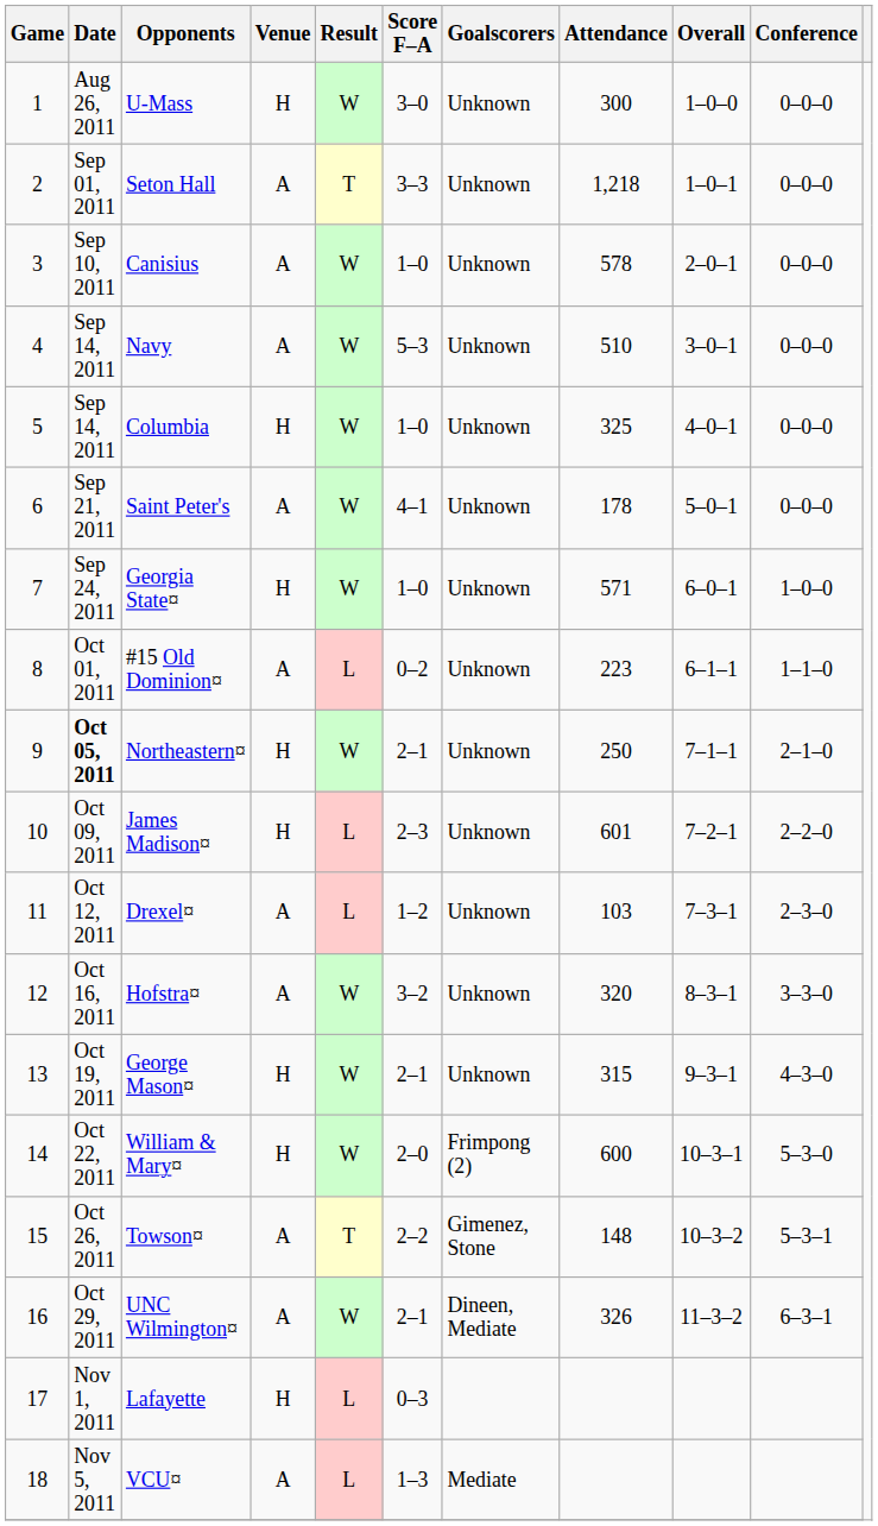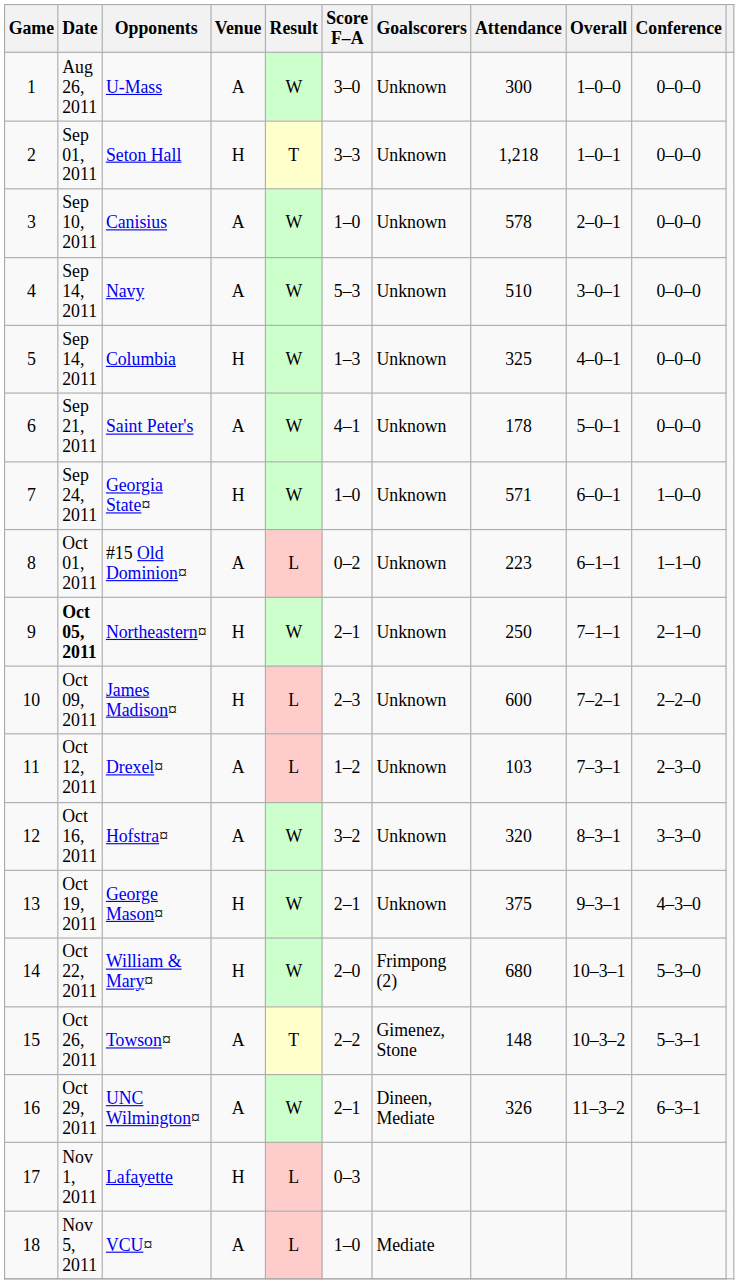 <table class="wikitable" style="text-align:center">
 <tr>
 <th scope="col">Game</th>
 <th scope="col">Date</th>
 <th scope="col">Opponents</th>
 <th scope="col">Venue</th>
 <th scope="col">Result</th>
 <th scope="col">Score<br>F–A</th>
 <th scope="col">Goalscorers</th>
 <th scope="col">Attendance</th>
 <th scope="col">Overall</th>
 <th scope="col">Conference</th>
 <th scope="col"></th>
 </tr>
 <tr>
 <td>1</td>
 <td align="left">Aug 26, 2011</td>
 <td align="left"><a href='#'>U-Mass</a></td>
-<td>H</td>
+<td>A</td>
 <td style="background-color:#CCFFCC">W</td>
 <td>3–0</td>
 <td align="left">Unknown</td>
 <td>300</td>
 <td>1–0–0</td>
 <td>0–0–0</td>
 </tr>
 <tr>
 <td>2</td>
 <td align=left>Sep 01, 2011</td>
 <td align=left><a href='#'>Seton Hall</a></td>
-<td>A</td>
+<td>H</td>
 <td style="background-color:#FFFFCC">T</td>
 <td>3–3</td>
 <td align=left>Unknown</td>
 <td>1,218</td>
 <td>1–0–1</td>
 <td>0–0–0</td>
 </tr>
 <tr>
 <td>3</td>
 <td align=left>Sep 10, 2011</td>
 <td align=left><a href='#'>Canisius</a></td>
 <td>A</td>
 <td style="background-color:#CCFFCC">W</td>
 <td>1–0</td>
 <td align=left>Unknown</td>
 <td>578</td>
 <td>2–0–1</td>
 <td>0–0–0</td>
 </tr>
 <tr>
 <td>4</td>
 <td align=left>Sep 14, 2011</td>
 <td align=left><a href='#'>Navy</a></td>
 <td>A</td>
 <td style="background-color:#CCFFCC">W</td>
 <td>5–3</td>
 <td align=left>Unknown</td>
 <td>510</td>
 <td>3–0–1</td>
 <td>0–0–0</td>
 </tr>
 <tr>
 <td>5</td>
 <td align=left>Sep 14, 2011</td>
 <td align=left><a href='#'>Columbia</a></td>
 <td>H</td>
 <td style="background-color:#CCFFCC">W</td>
-<td>1–0</td>
+<td>1–3</td>
 <td align=left>Unknown</td>
 <td>325</td>
 <td>4–0–1</td>
 <td>0–0–0</td>
 </tr>
 <tr>
 <td>6</td>
 <td align=left>Sep 21, 2011</td>
 <td align=left><a href='#'>Saint Peter's</a></td>
 <td>A</td>
 <td style="background-color:#CCFFCC">W</td>
 <td>4–1</td>
 <td align=left>Unknown</td>
 <td>178</td>
 <td>5–0–1</td>
 <td>0–0–0</td>
 </tr>
 <tr>
 <td>7</td>
 <td align=left>Sep 24, 2011</td>
 <td align=left><a href='#'>Georgia State</a>¤</td>
 <td>H</td>
 <td style="background-color:#CCFFCC">W</td>
 <td>1–0</td>
 <td align=left>Unknown</td>
 <td>571</td>
 <td>6–0–1</td>
 <td>1–0–0</td>
 </tr>
 <tr>
 <td>8</td>
 <td align=left>Oct 01, 2011</td>
 <td align=left>#15 <a href='#'>Old Dominion</a>¤</td>
 <td>A</td>
 <td style="background-color:#FFCCCC">L</td>
 <td>0–2</td>
 <td align=left>Unknown</td>
 <td>223</td>
 <td>6–1–1</td>
 <td>1–1–0</td>
 </tr>
 <tr>
 <td>9</td>
 <td align=left><strong>Oct 05, 2011</strong></td>
 <td align=left><a href='#'>Northeastern</a>¤</td>
 <td>H</td>
 <td style="background-color:#CCFFCC">W</td>
 <td>2–1</td>
 <td align=left>Unknown</td>
 <td>250</td>
 <td>7–1–1</td>
 <td>2–1–0</td>
 </tr>
 <tr>
 <td>10</td>
 <td align=left>Oct 09, 2011</td>
 <td align=left><a href='#'>James Madison</a>¤</td>
 <td>H</td>
 <td style="background-color:#FFCCCC">L</td>
 <td>2–3</td>
 <td align=left>Unknown</td>
-<td>601</td>
+<td>600</td>
 <td>7–2–1</td>
 <td>2–2–0</td>
 </tr>
 <tr>
 <td>11</td>
 <td align=left>Oct 12, 2011</td>
 <td align=left><a href='#'>Drexel</a>¤</td>
 <td>A</td>
 <td style="background-color:#FFCCCC">L</td>
 <td>1–2</td>
 <td align=left>Unknown</td>
 <td>103</td>
 <td>7–3–1</td>
 <td>2–3–0</td>
 </tr>
 <tr>
 <td>12</td>
 <td align=left>Oct 16, 2011</td>
 <td align=left><a href='#'>Hofstra</a>¤</td>
 <td>A</td>
 <td style="background-color:#CCFFCC">W</td>
 <td>3–2</td>
 <td align=left>Unknown</td>
 <td>320</td>
 <td>8–3–1</td>
 <td>3–3–0</td>
 </tr>
 <tr>
 <td>13</td>
 <td align=left>Oct 19, 2011</td>
 <td align=left><a href='#'>George Mason</a>¤</td>
 <td>H</td>
 <td style="background-color:#CCFFCC">W</td>
 <td>2–1</td>
 <td align=left>Unknown</td>
-<td>315</td>
+<td>375</td>
 <td>9–3–1</td>
 <td>4–3–0</td>
 </tr>
 <tr>
 <td>14</td>
 <td align=left>Oct 22, 2011</td>
 <td align=left><a href='#'>William & Mary</a>¤</td>
 <td>H</td>
 <td style="background-color:#CCFFCC">W</td>
 <td>2–0</td>
 <td align=left>Frimpong (2)</td>
-<td>600</td>
+<td>680</td>
 <td>10–3–1</td>
 <td>5–3–0</td>
 </tr>
 <tr>
 <td>15</td>
 <td align=left>Oct 26, 2011</td>
 <td align=left><a href='#'>Towson</a>¤</td>
 <td>A</td>
 <td style="background-color:#FFFFCC">T</td>
 <td>2–2</td>
 <td align=left>Gimenez, Stone</td>
 <td>148</td>
 <td>10–3–2</td>
 <td>5–3–1</td>
 </tr>
 <tr>
 <td>16</td>
 <td align=left>Oct 29, 2011</td>
 <td align=left><a href='#'>UNC Wilmington</a>¤</td>
 <td>A</td>
 <td style="background-color:#CCFFCC">W</td>
 <td>2–1</td>
 <td align=left>Dineen, Mediate</td>
 <td>326</td>
 <td>11–3–2</td>
 <td>6–3–1</td>
 </tr>
 <tr>
 <td>17</td>
 <td align=left>Nov 1, 2011</td>
 <td align=left><a href='#'>Lafayette</a></td>
 <td>H</td>
 <td style="background-color:#FFCCCC">L</td>
 <td>0–3</td>
 <td align=left></td>
 <td></td>
 <td></td>
 <td></td>
 </tr>
 <tr>
 <td>18</td>
 <td align=left>Nov 5, 2011</td>
 <td align=left><a href='#'>VCU</a>¤</td>
 <td>A</td>
 <td style="background-color:#FFCCCC">L</td>
-<td>1–3</td>
+<td>1–0</td>
 <td align=left>Mediate</td>
 <td></td>
 <td></td>
 <td></td>
 </tr>
 <tr>
 </tr>
 </table>
